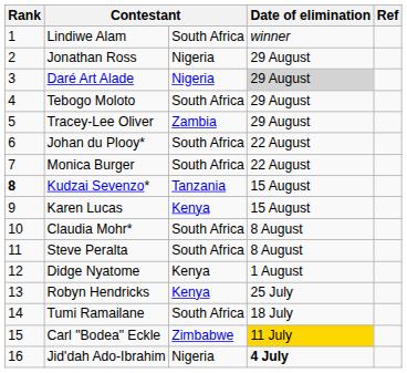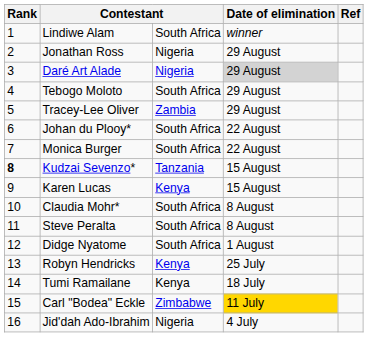 <table class="wikitable">
 <tr>
 <th>Rank</th>
 <th colspan=2>Contestant</th>
 <th>Date of elimination</th>
 <th>Ref</th>
 </tr>
 <tr>
 <td>1</td>
 <td>Lindiwe Alam</td>
 <td>South Africa</td>
 <td><em>winner</em></td>
 <td></td>
 </tr>
 <tr>
 <td>2</td>
 <td>Jonathan Ross</td>
 <td>Nigeria</td>
 <td>29 August</td>
 <td></td>
 </tr>
 <tr>
 <td>3</td>
 <td><a href='#'>Daré Art Alade</a></td>
 <td><a href='#'>Nigeria</a></td>
 <td style="background: lightgrey;">29 August</td>
 <td></td>
 </tr>
 <tr>
 <td>4</td>
 <td>Tebogo Moloto</td>
 <td>South Africa</td>
 <td>29 August</td>
 <td></td>
 </tr>
 <tr>
 <td>5</td>
 <td>Tracey-Lee Oliver</td>
 <td><a href='#'>Zambia</a></td>
 <td>29 August</td>
 <td></td>
 </tr>
 <tr>
 <td>6</td>
 <td>Johan du Plooy*</td>
 <td>South Africa</td>
 <td>22 August</td>
 <td></td>
 </tr>
 <tr>
 <td>7</td>
 <td>Monica Burger</td>
 <td>South Africa</td>
 <td>22 August</td>
 <td></td>
 </tr>
 <tr>
 <td><strong>8</strong></td>
 <td><a href='#'>Kudzai Sevenzo</a>*</td>
 <td><a href='#'>Tanzania</a></td>
 <td>15 August</td>
 <td></td>
 </tr>
 <tr>
 <td>9</td>
 <td>Karen Lucas</td>
 <td><a href='#'>Kenya</a></td>
 <td>15 August</td>
 <td></td>
 </tr>
 <tr>
 <td>10</td>
 <td>Claudia Mohr*</td>
 <td>South Africa</td>
 <td>8 August</td>
 <td></td>
 </tr>
 <tr>
 <td>11</td>
 <td>Steve Peralta</td>
 <td>South Africa</td>
 <td>8 August</td>
 <td></td>
 </tr>
 <tr>
 <td>12</td>
 <td>Didge Nyatome</td>
-<td>Kenya</td>
+<td>South Africa</td>
 <td>1 August</td>
 <td></td>
 </tr>
 <tr>
 <td>13</td>
 <td>Robyn Hendricks</td>
 <td><a href='#'>Kenya</a></td>
 <td>25 July</td>
 <td></td>
 </tr>
 <tr>
 <td>14</td>
 <td>Tumi Ramailane</td>
-<td>South Africa</td>
+<td>Kenya</td>
 <td>18 July</td>
 <td></td>
 </tr>
 <tr>
 <td>15</td>
 <td>Carl "Bodea" Eckle</td>
 <td><a href='#'>Zimbabwe</a></td>
 <td style="background: gold;">11 July</td>
 <td></td>
 </tr>
 <tr>
 <td>16</td>
 <td>Jid'dah Ado-Ibrahim</td>
 <td>Nigeria</td>
-<td><strong>4 July</strong></td>
+<td>4 July</td>
 <td></td>
 </tr>
 </table>
